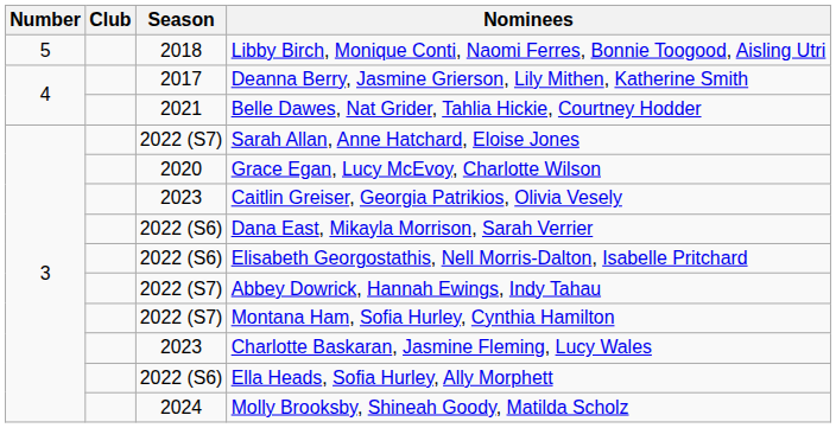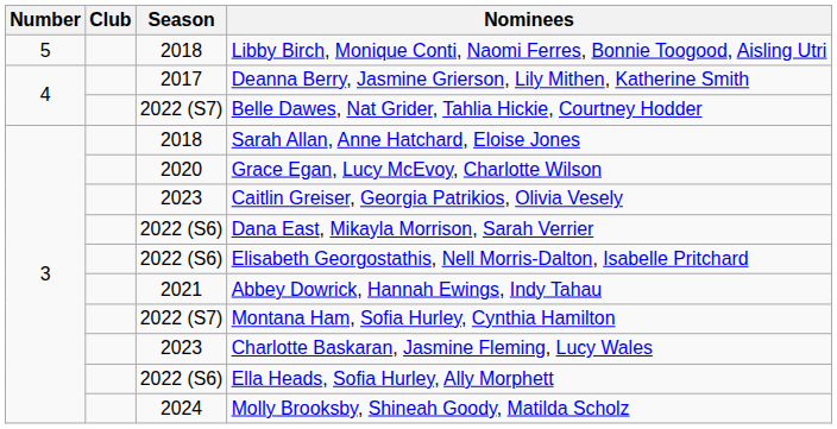 <table class="wikitable sortable">
 <tr>
 <th class=unsortable>Number</th>
 <th>Club</th>
 <th>Season</th>
 <th class=unsortable>Nominees</th>
 </tr>
 <tr>
 <td align=center>5</td>
 <td></td>
 <td align=center>2018</td>
 <td><a href='#'>Libby Birch</a>, <a href='#'>Monique Conti</a>, <a href='#'>Naomi Ferres</a>, <a href='#'>Bonnie Toogood</a>, <a href='#'>Aisling Utri</a></td>
 </tr>
 <tr>
 <td rowspan=2 align=center>4</td>
 <td></td>
 <td align=center>2017</td>
 <td><a href='#'>Deanna Berry</a>, <a href='#'>Jasmine Grierson</a>, <a href='#'>Lily Mithen</a>, <a href='#'>Katherine Smith</a></td>
 </tr>
 <tr>
 <td></td>
-<td align=center>2021</td>
+<td align=center>2022 (S7)</td>
 <td><a href='#'>Belle Dawes</a>, <a href='#'>Nat Grider</a>, <a href='#'>Tahlia Hickie</a>, <a href='#'>Courtney Hodder</a></td>
 </tr>
 <tr>
 <td rowspan=10 align=center>3</td>
 <td></td>
-<td align=center>2022 (S7)</td>
+<td align=center>2018</td>
 <td><a href='#'>Sarah Allan</a>, <a href='#'>Anne Hatchard</a>, <a href='#'>Eloise Jones</a></td>
 </tr>
 <tr>
 <td></td>
 <td align=center>2020</td>
 <td><a href='#'>Grace Egan</a>, <a href='#'>Lucy McEvoy</a>, <a href='#'>Charlotte Wilson</a></td>
 </tr>
 <tr>
 <td></td>
 <td align=center>2023</td>
 <td><a href='#'>Caitlin Greiser</a>, <a href='#'>Georgia Patrikios</a>, <a href='#'>Olivia Vesely</a></td>
 </tr>
 <tr>
 <td></td>
 <td align=center>2022 (S6)</td>
 <td><a href='#'>Dana East</a>, <a href='#'>Mikayla Morrison</a>, <a href='#'>Sarah Verrier</a></td>
 </tr>
 <tr>
 <td></td>
 <td align=center>2022 (S6)</td>
 <td><a href='#'>Elisabeth Georgostathis</a>, <a href='#'>Nell Morris-Dalton</a>, <a href='#'>Isabelle Pritchard</a></td>
 </tr>
 <tr>
 <td></td>
-<td align=center>2022 (S7)</td>
+<td align=center>2021</td>
 <td><a href='#'>Abbey Dowrick</a>, <a href='#'>Hannah Ewings</a>, <a href='#'>Indy Tahau</a></td>
 </tr>
 <tr>
 <td></td>
 <td align=center>2022 (S7)</td>
 <td><a href='#'>Montana Ham</a>, <a href='#'>Sofia Hurley</a>, <a href='#'>Cynthia Hamilton</a></td>
 </tr>
 <tr>
 <td></td>
 <td align=center>2023</td>
 <td><a href='#'>Charlotte Baskaran</a>, <a href='#'>Jasmine Fleming</a>, <a href='#'>Lucy Wales</a></td>
 </tr>
 <tr>
 <td></td>
 <td align=center>2022 (S6)</td>
 <td><a href='#'>Ella Heads</a>, <a href='#'>Sofia Hurley</a>, <a href='#'>Ally Morphett</a></td>
 </tr>
 <tr>
 <td></td>
 <td align=center>2024</td>
 <td><a href='#'>Molly Brooksby</a>, <a href='#'>Shineah Goody</a>, <a href='#'>Matilda Scholz</a></td>
 </tr>
 </table>
